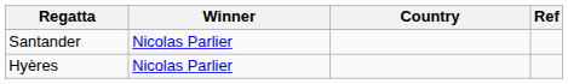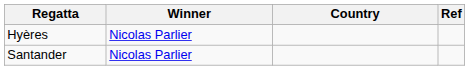 <table class="wikitable">
 <tr>
 <th width=120>Regatta</th>
 <th width=200px>Winner</th>
 <th width=200px>Country</th>
 <th>Ref</th>
 </tr>
 <tr>
+<td>Hyères</td>
+<td><a href='#'>Nicolas Parlier</a></td>
+<td> </td>
+<td></td>
+</tr>
+<tr>
 <td>Santander</td>
 <td><a href='#'>Nicolas Parlier</a></td>
 <td> </td>
 <td></td>
 </tr>
-<tr>
-<td>Hyères</td>
-<td><a href='#'>Nicolas Parlier</a></td>
-<td> </td>
-<td></td>
-</tr>
 </table>
